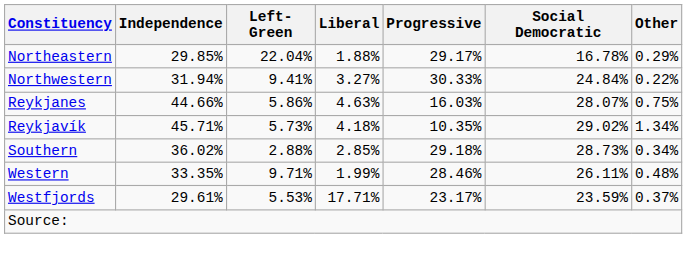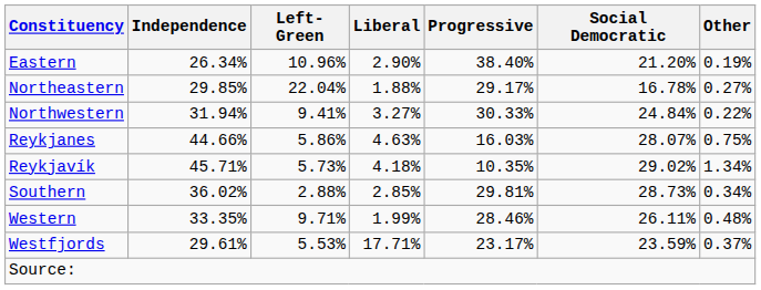 <table class="wikitable sortable" style=text-align:right>
 <tr>
 <th><a href='#'>Constituency</a></th>
 <th>Independence</th>
 <th>Left-Green</th>
 <th>Liberal</th>
 <th>Progressive</th>
 <th>Social Democratic</th>
 <th>Other</th>
 </tr>
 <tr>
+<td align="left"><a href='#'>Eastern</a></td>
+<td>26.34%</td>
+<td>10.96%</td>
+<td>2.90%</td>
+<td>38.40%</td>
+<td>21.20%</td>
+<td>0.19%</td>
+</tr>
+<tr>
 <td align="left"><a href='#'>Northeastern</a></td>
 <td>29.85%</td>
 <td>22.04%</td>
 <td>1.88%</td>
 <td>29.17%</td>
 <td>16.78%</td>
-<td>0.29%</td>
+<td>0.27%</td>
 </tr>
 <tr>
 <td align="left"><a href='#'>Northwestern</a></td>
 <td>31.94%</td>
 <td>9.41%</td>
 <td>3.27%</td>
 <td>30.33%</td>
 <td>24.84%</td>
 <td>0.22%</td>
 </tr>
 <tr>
 <td align="left"><a href='#'>Reykjanes</a></td>
 <td>44.66%</td>
 <td>5.86%</td>
 <td>4.63%</td>
 <td>16.03%</td>
 <td>28.07%</td>
 <td>0.75%</td>
 </tr>
 <tr>
 <td align="left"><a href='#'>Reykjavík</a></td>
 <td>45.71%</td>
 <td>5.73%</td>
 <td>4.18%</td>
 <td>10.35%</td>
 <td>29.02%</td>
 <td>1.34%</td>
 </tr>
 <tr>
 <td align="left"><a href='#'>Southern</a></td>
 <td>36.02%</td>
 <td>2.88%</td>
 <td>2.85%</td>
-<td>29.18%</td>
+<td>29.81%</td>
 <td>28.73%</td>
 <td>0.34%</td>
 </tr>
 <tr>
 <td align="left"><a href='#'>Western</a></td>
 <td>33.35%</td>
 <td>9.71%</td>
 <td>1.99%</td>
 <td>28.46%</td>
 <td>26.11%</td>
 <td>0.48%</td>
 </tr>
 <tr>
 <td align="left"><a href='#'>Westfjords</a></td>
 <td>29.61%</td>
 <td>5.53%</td>
 <td>17.71%</td>
 <td>23.17%</td>
 <td>23.59%</td>
 <td>0.37%</td>
 </tr>
 <tr class="sortbottom">
 <td colspan="7" align="left">Source: </td>
 </tr>
 </table>
